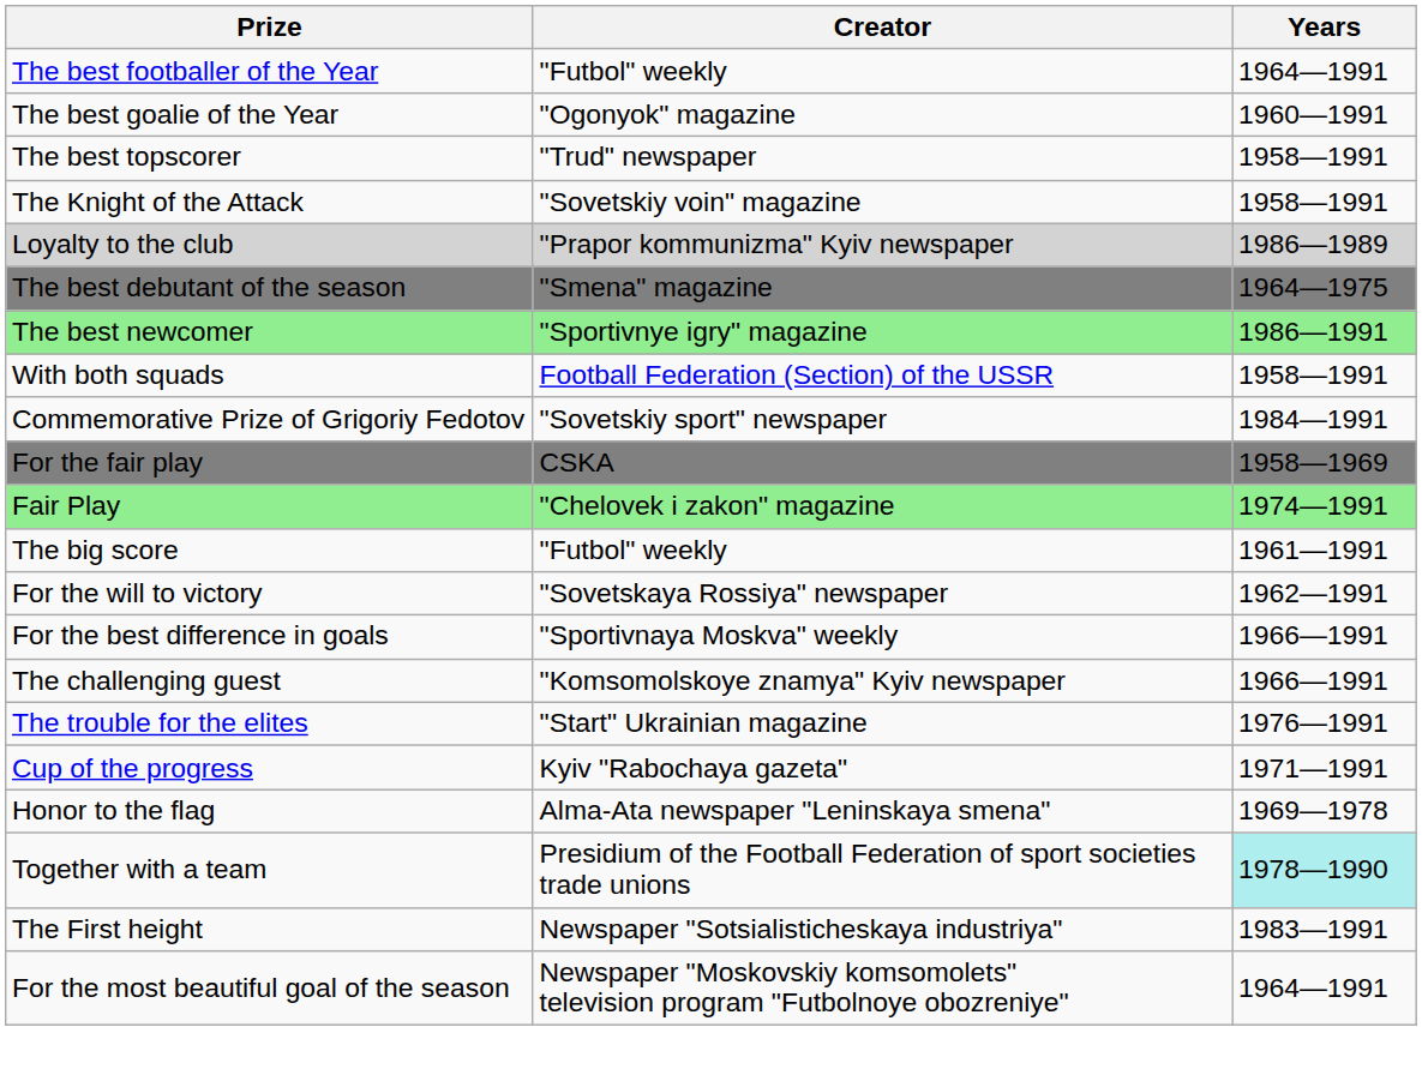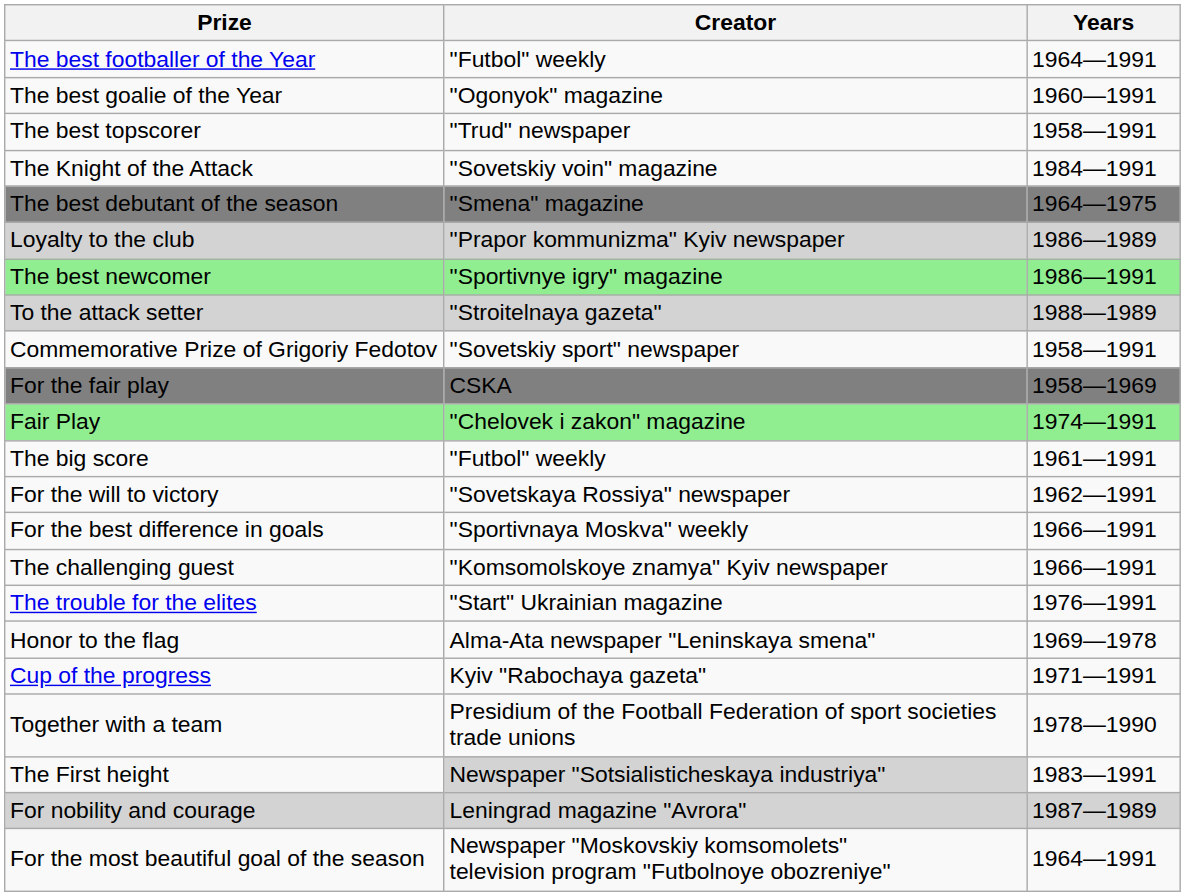 <table class="wikitable">
 <tr>
 <th width="300">Prize</th>
 <th width="400">Creator</th>
 <th width="100">Years</th>
 </tr>
 <tr>
 <td><a href='#'>The best footballer of the Year</a></td>
 <td>"Futbol" weekly</td>
 <td>1964—1991</td>
 </tr>
 <tr>
 <td>The best goalie of the Year</td>
 <td>"Ogonyok" magazine</td>
 <td>1960—1991</td>
 </tr>
 <tr>
 <td>The best topscorer</td>
 <td>"Trud" newspaper</td>
 <td>1958—1991</td>
 </tr>
 <tr>
 <td>The Knight of the Attack</td>
 <td>"Sovetskiy voin" magazine</td>
-<td>1958—1991</td>
+<td>1984—1991</td>
+</tr>
+<tr bgcolor=grey>
+<td>The best debutant of the season</td>
+<td>"Smena" magazine</td>
+<td>1964—1975</td>
 </tr>
 <tr bgcolor=lightgrey>
 <td>Loyalty to the club</td>
 <td>"Prapor kommunizma" Kyiv newspaper</td>
 <td>1986—1989</td>
 </tr>
-<tr bgcolor=grey>
-<td>The best debutant of the season</td>
-<td>"Smena" magazine</td>
-<td>1964—1975</td>
-</tr>
 <tr bgcolor=lightgreen>
 <td>The best newcomer</td>
 <td>"Sportivnye igry" magazine</td>
 <td>1986—1991</td>
 </tr>
-<tr>
-<td>With both squads</td>
-<td><a href='#'>Football Federation (Section) of the USSR</a></td>
-<td>1958—1991</td>
+<tr bgcolor=lightgrey>
+<td>To the attack setter</td>
+<td>"Stroitelnaya gazeta"</td>
+<td>1988—1989</td>
 </tr>
 <tr>
 <td>Commemorative Prize of Grigoriy Fedotov</td>
 <td>"Sovetskiy sport" newspaper</td>
-<td>1984—1991</td>
+<td>1958—1991</td>
 </tr>
 <tr bgcolor=grey>
 <td>For the fair play</td>
 <td>CSKA</td>
 <td>1958—1969</td>
 </tr>
 <tr bgcolor=lightgreen>
 <td>Fair Play</td>
 <td>"Chelovek i zakon" magazine</td>
 <td>1974—1991</td>
 </tr>
 <tr>
 <td>The big score</td>
 <td>"Futbol" weekly</td>
 <td>1961—1991</td>
 </tr>
 <tr>
 <td>For the will to victory</td>
 <td>"Sovetskaya Rossiya" newspaper</td>
 <td>1962—1991</td>
 </tr>
 <tr>
 <td>For the best difference in goals</td>
 <td>"Sportivnaya Moskva" weekly</td>
 <td>1966—1991</td>
 </tr>
 <tr>
 <td>The challenging guest</td>
 <td>"Komsomolskoye znamya" Kyiv newspaper</td>
 <td>1966—1991</td>
 </tr>
 <tr>
 <td><a href='#'>The trouble for the elites</a></td>
 <td>"Start" Ukrainian magazine</td>
 <td>1976—1991</td>
 </tr>
 <tr>
+<td>Honor to the flag</td>
+<td>Alma-Ata newspaper "Leninskaya smena"</td>
+<td>1969—1978</td>
+</tr>
+<tr>
 <td><a href='#'>Cup of the progress</a></td>
 <td>Kyiv "Rabochaya gazeta"</td>
 <td>1971—1991</td>
 </tr>
 <tr>
-<td>Honor to the flag</td>
-<td>Alma-Ata newspaper "Leninskaya smena"</td>
-<td>1969—1978</td>
-</tr>
-<tr>
 <td>Together with a team</td>
 <td>Presidium of the Football Federation of sport societies trade unions</td>
-<td style="background: paleturquoise;">1978—1990</td>
+<td>1978—1990</td>
 </tr>
 <tr>
 <td>The First height</td>
-<td>Newspaper "Sotsialisticheskaya industriya"</td>
+<td style="background: lightgrey;">Newspaper "Sotsialisticheskaya industriya"</td>
 <td>1983—1991</td>
+</tr>
+<tr bgcolor=lightgrey>
+<td>For nobility and courage</td>
+<td>Leningrad magazine "Avrora"</td>
+<td>1987—1989</td>
 </tr>
 <tr>
 <td>For the most beautiful goal of the season</td>
 <td>Newspaper "Moskovskiy komsomolets" <br> television program "Futbolnoye obozreniye"</td>
 <td>1964—1991</td>
 </tr>
 </table>
